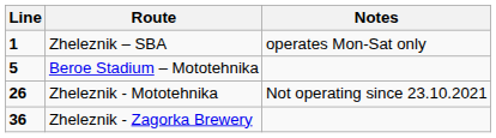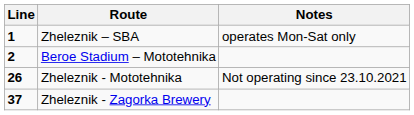 <table class="wikitable">
 <tr>
 <th>Line</th>
 <th>Route</th>
 <th>Notes</th>
 </tr>
 <tr>
 <td><strong>1</strong></td>
 <td>Zheleznik – SBA</td>
 <td>operates Mon-Sat only</td>
 </tr>
 <tr>
-<td><strong>5</strong></td>
+<td><strong>2</strong></td>
 <td><a href='#'>Beroe Stadium</a> – Mototehnika</td>
 <td></td>
 </tr>
 <tr>
 <td><strong>26</strong></td>
 <td>Zheleznik - Mototehnika</td>
 <td>Not operating since 23.10.2021</td>
 </tr>
 <tr>
-<td><strong>36</strong></td>
+<td><strong>37</strong></td>
 <td>Zheleznik - <a href='#'>Zagorka Brewery</a></td>
 <td></td>
 </tr>
 </table>
